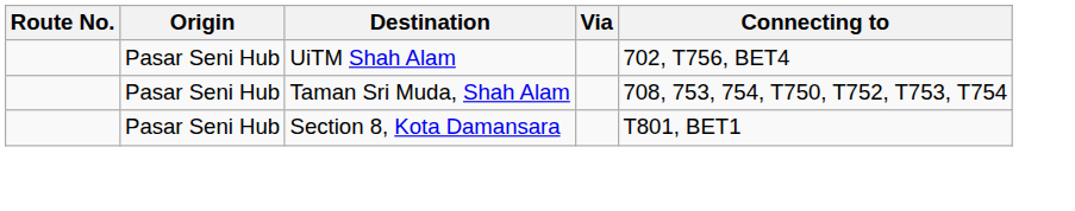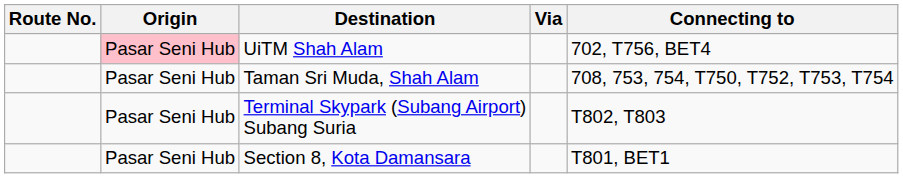 <table class="wikitable">
 <tr>
 <th>Route No.</th>
 <th>Origin</th>
 <th>Destination</th>
 <th>Via</th>
 <th>Connecting to</th>
 </tr>
 <tr>
 <td><strong></strong></td>
-<td>  Pasar Seni Hub</td>
+<td style="background: pink;">  Pasar Seni Hub</td>
 <td>UiTM <a href='#'>Shah Alam</a></td>
 <td></td>
 <td>702, T756, BET4</td>
 </tr>
 <tr>
 <td><strong></strong></td>
 <td>  Pasar Seni Hub</td>
 <td>Taman Sri Muda, <a href='#'>Shah Alam</a></td>
 <td></td>
 <td>708, 753, 754, T750, T752, T753, T754</td>
 </tr>
 <tr>
 <td><strong></strong></td>
 <td>  Pasar Seni Hub</td>
+<td> <a href='#'>Terminal Skypark</a> (<a href='#'>Subang Airport</a>)<br>Subang Suria</td>
+<td></td>
+<td>T802, T803</td>
+</tr>
+<tr>
+<td><strong></strong></td>
+<td>  Pasar Seni Hub</td>
 <td>Section 8, <a href='#'>Kota Damansara</a></td>
 <td></td>
 <td>T801, BET1</td>
 </tr>
 </table>
